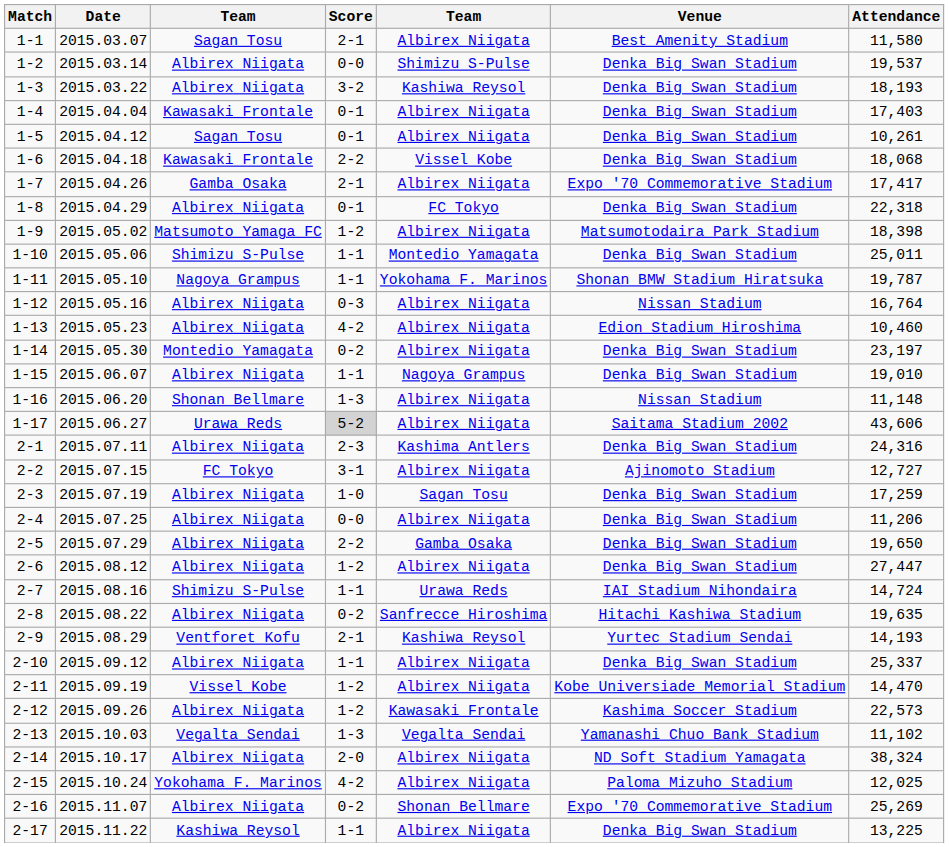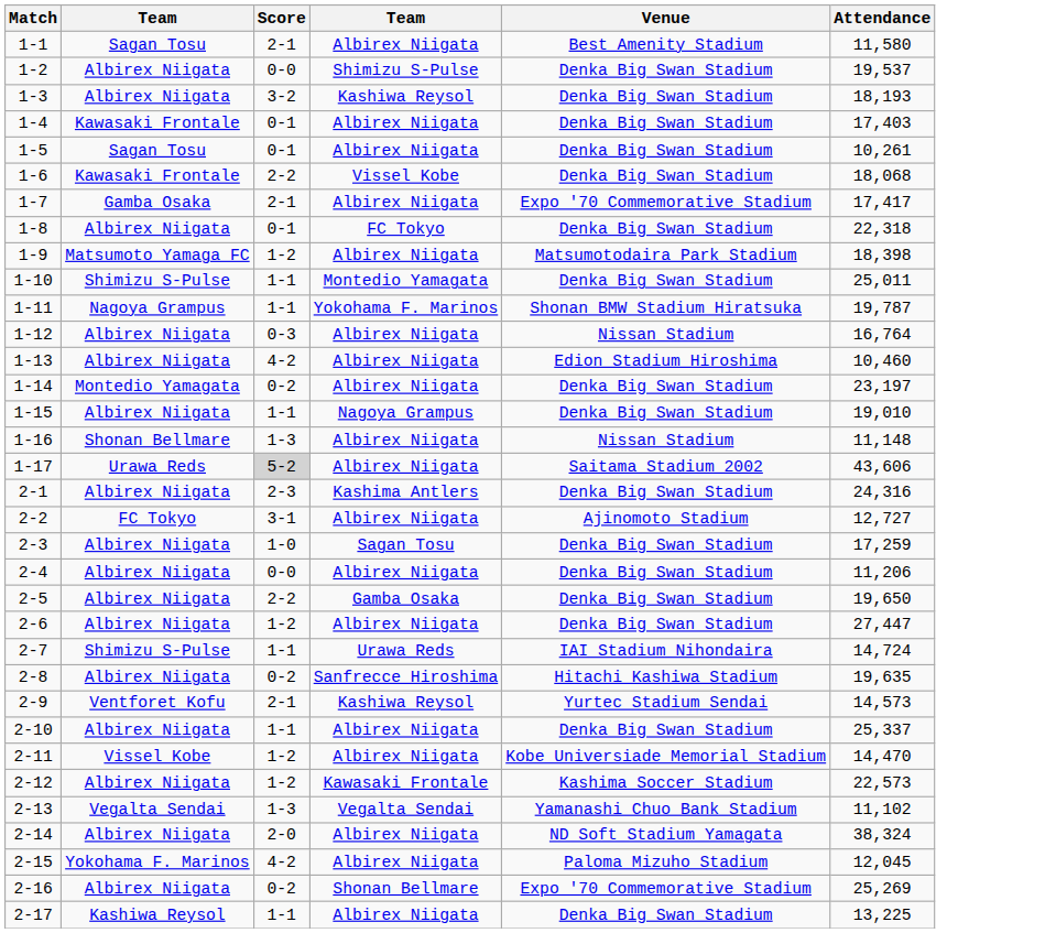 <table class="wikitable" style="text-align:center;">
 <tr>
 <th>Match</th>
-<th>Date</th>
 <th>Team</th>
 <th>Score</th>
 <th>Team</th>
 <th>Venue</th>
 <th>Attendance</th>
 </tr>
 <tr>
 <td>1-1</td>
-<td>2015.03.07</td>
 <td><a href='#'>Sagan Tosu</a></td>
 <td>2-1</td>
 <td><a href='#'>Albirex Niigata</a></td>
 <td><a href='#'>Best Amenity Stadium</a></td>
 <td>11,580</td>
 </tr>
 <tr>
 <td>1-2</td>
-<td>2015.03.14</td>
 <td><a href='#'>Albirex Niigata</a></td>
 <td>0-0</td>
 <td><a href='#'>Shimizu S-Pulse</a></td>
 <td><a href='#'>Denka Big Swan Stadium</a></td>
 <td>19,537</td>
 </tr>
 <tr>
 <td>1-3</td>
-<td>2015.03.22</td>
 <td><a href='#'>Albirex Niigata</a></td>
 <td>3-2</td>
 <td><a href='#'>Kashiwa Reysol</a></td>
 <td><a href='#'>Denka Big Swan Stadium</a></td>
 <td>18,193</td>
 </tr>
 <tr>
 <td>1-4</td>
-<td>2015.04.04</td>
 <td><a href='#'>Kawasaki Frontale</a></td>
 <td>0-1</td>
 <td><a href='#'>Albirex Niigata</a></td>
 <td><a href='#'>Denka Big Swan Stadium</a></td>
 <td>17,403</td>
 </tr>
 <tr>
 <td>1-5</td>
-<td>2015.04.12</td>
 <td><a href='#'>Sagan Tosu</a></td>
 <td>0-1</td>
 <td><a href='#'>Albirex Niigata</a></td>
 <td><a href='#'>Denka Big Swan Stadium</a></td>
 <td>10,261</td>
 </tr>
 <tr>
 <td>1-6</td>
-<td>2015.04.18</td>
 <td><a href='#'>Kawasaki Frontale</a></td>
 <td>2-2</td>
 <td><a href='#'>Vissel Kobe</a></td>
 <td><a href='#'>Denka Big Swan Stadium</a></td>
 <td>18,068</td>
 </tr>
 <tr>
 <td>1-7</td>
-<td>2015.04.26</td>
 <td><a href='#'>Gamba Osaka</a></td>
 <td>2-1</td>
 <td><a href='#'>Albirex Niigata</a></td>
 <td><a href='#'>Expo '70 Commemorative Stadium</a></td>
 <td>17,417</td>
 </tr>
 <tr>
 <td>1-8</td>
-<td>2015.04.29</td>
 <td><a href='#'>Albirex Niigata</a></td>
 <td>0-1</td>
 <td><a href='#'>FC Tokyo</a></td>
 <td><a href='#'>Denka Big Swan Stadium</a></td>
 <td>22,318</td>
 </tr>
 <tr>
 <td>1-9</td>
-<td>2015.05.02</td>
 <td><a href='#'>Matsumoto Yamaga FC</a></td>
 <td>1-2</td>
 <td><a href='#'>Albirex Niigata</a></td>
 <td><a href='#'>Matsumotodaira Park Stadium</a></td>
 <td>18,398</td>
 </tr>
 <tr>
 <td>1-10</td>
-<td>2015.05.06</td>
 <td><a href='#'>Shimizu S-Pulse</a></td>
 <td>1-1</td>
 <td><a href='#'>Montedio Yamagata</a></td>
 <td><a href='#'>Denka Big Swan Stadium</a></td>
 <td>25,011</td>
 </tr>
 <tr>
 <td>1-11</td>
-<td>2015.05.10</td>
 <td><a href='#'>Nagoya Grampus</a></td>
 <td>1-1</td>
 <td><a href='#'>Yokohama F. Marinos</a></td>
 <td><a href='#'>Shonan BMW Stadium Hiratsuka</a></td>
 <td>19,787</td>
 </tr>
 <tr>
 <td>1-12</td>
-<td>2015.05.16</td>
 <td><a href='#'>Albirex Niigata</a></td>
 <td>0-3</td>
 <td><a href='#'>Albirex Niigata</a></td>
 <td><a href='#'>Nissan Stadium</a></td>
 <td>16,764</td>
 </tr>
 <tr>
 <td>1-13</td>
-<td>2015.05.23</td>
 <td><a href='#'>Albirex Niigata</a></td>
 <td>4-2</td>
 <td><a href='#'>Albirex Niigata</a></td>
 <td><a href='#'>Edion Stadium Hiroshima</a></td>
 <td>10,460</td>
 </tr>
 <tr>
 <td>1-14</td>
-<td>2015.05.30</td>
 <td><a href='#'>Montedio Yamagata</a></td>
 <td>0-2</td>
 <td><a href='#'>Albirex Niigata</a></td>
 <td><a href='#'>Denka Big Swan Stadium</a></td>
 <td>23,197</td>
 </tr>
 <tr>
 <td>1-15</td>
-<td>2015.06.07</td>
 <td><a href='#'>Albirex Niigata</a></td>
 <td>1-1</td>
 <td><a href='#'>Nagoya Grampus</a></td>
 <td><a href='#'>Denka Big Swan Stadium</a></td>
 <td>19,010</td>
 </tr>
 <tr>
 <td>1-16</td>
-<td>2015.06.20</td>
 <td><a href='#'>Shonan Bellmare</a></td>
 <td>1-3</td>
 <td><a href='#'>Albirex Niigata</a></td>
 <td><a href='#'>Nissan Stadium</a></td>
 <td>11,148</td>
 </tr>
 <tr>
 <td>1-17</td>
-<td>2015.06.27</td>
 <td><a href='#'>Urawa Reds</a></td>
 <td style="background: lightgrey;">5-2</td>
 <td><a href='#'>Albirex Niigata</a></td>
 <td><a href='#'>Saitama Stadium 2002</a></td>
 <td>43,606</td>
 </tr>
 <tr>
 <td>2-1</td>
-<td>2015.07.11</td>
 <td><a href='#'>Albirex Niigata</a></td>
 <td>2-3</td>
 <td><a href='#'>Kashima Antlers</a></td>
 <td><a href='#'>Denka Big Swan Stadium</a></td>
 <td>24,316</td>
 </tr>
 <tr>
 <td>2-2</td>
-<td>2015.07.15</td>
 <td><a href='#'>FC Tokyo</a></td>
 <td>3-1</td>
 <td><a href='#'>Albirex Niigata</a></td>
 <td><a href='#'>Ajinomoto Stadium</a></td>
 <td>12,727</td>
 </tr>
 <tr>
 <td>2-3</td>
-<td>2015.07.19</td>
 <td><a href='#'>Albirex Niigata</a></td>
 <td>1-0</td>
 <td><a href='#'>Sagan Tosu</a></td>
 <td><a href='#'>Denka Big Swan Stadium</a></td>
 <td>17,259</td>
 </tr>
 <tr>
 <td>2-4</td>
-<td>2015.07.25</td>
 <td><a href='#'>Albirex Niigata</a></td>
 <td>0-0</td>
 <td><a href='#'>Albirex Niigata</a></td>
 <td><a href='#'>Denka Big Swan Stadium</a></td>
 <td>11,206</td>
 </tr>
 <tr>
 <td>2-5</td>
-<td>2015.07.29</td>
 <td><a href='#'>Albirex Niigata</a></td>
 <td>2-2</td>
 <td><a href='#'>Gamba Osaka</a></td>
 <td><a href='#'>Denka Big Swan Stadium</a></td>
 <td>19,650</td>
 </tr>
 <tr>
 <td>2-6</td>
-<td>2015.08.12</td>
 <td><a href='#'>Albirex Niigata</a></td>
 <td>1-2</td>
 <td><a href='#'>Albirex Niigata</a></td>
 <td><a href='#'>Denka Big Swan Stadium</a></td>
 <td>27,447</td>
 </tr>
 <tr>
 <td>2-7</td>
-<td>2015.08.16</td>
 <td><a href='#'>Shimizu S-Pulse</a></td>
 <td>1-1</td>
 <td><a href='#'>Urawa Reds</a></td>
 <td><a href='#'>IAI Stadium Nihondaira</a></td>
 <td>14,724</td>
 </tr>
 <tr>
 <td>2-8</td>
-<td>2015.08.22</td>
 <td><a href='#'>Albirex Niigata</a></td>
 <td>0-2</td>
 <td><a href='#'>Sanfrecce Hiroshima</a></td>
 <td><a href='#'>Hitachi Kashiwa Stadium</a></td>
 <td>19,635</td>
 </tr>
 <tr>
 <td>2-9</td>
-<td>2015.08.29</td>
 <td><a href='#'>Ventforet Kofu</a></td>
 <td>2-1</td>
 <td><a href='#'>Kashiwa Reysol</a></td>
 <td><a href='#'>Yurtec Stadium Sendai</a></td>
-<td>14,193</td>
+<td>14,573</td>
 </tr>
 <tr>
 <td>2-10</td>
-<td>2015.09.12</td>
 <td><a href='#'>Albirex Niigata</a></td>
 <td>1-1</td>
 <td><a href='#'>Albirex Niigata</a></td>
 <td><a href='#'>Denka Big Swan Stadium</a></td>
 <td>25,337</td>
 </tr>
 <tr>
 <td>2-11</td>
-<td>2015.09.19</td>
 <td><a href='#'>Vissel Kobe</a></td>
 <td>1-2</td>
 <td><a href='#'>Albirex Niigata</a></td>
 <td><a href='#'>Kobe Universiade Memorial Stadium</a></td>
 <td>14,470</td>
 </tr>
 <tr>
 <td>2-12</td>
-<td>2015.09.26</td>
 <td><a href='#'>Albirex Niigata</a></td>
 <td>1-2</td>
 <td><a href='#'>Kawasaki Frontale</a></td>
 <td><a href='#'>Kashima Soccer Stadium</a></td>
 <td>22,573</td>
 </tr>
 <tr>
 <td>2-13</td>
-<td>2015.10.03</td>
 <td><a href='#'>Vegalta Sendai</a></td>
 <td>1-3</td>
 <td><a href='#'>Vegalta Sendai</a></td>
 <td><a href='#'>Yamanashi Chuo Bank Stadium</a></td>
 <td>11,102</td>
 </tr>
 <tr>
 <td>2-14</td>
-<td>2015.10.17</td>
 <td><a href='#'>Albirex Niigata</a></td>
 <td>2-0</td>
 <td><a href='#'>Albirex Niigata</a></td>
 <td><a href='#'>ND Soft Stadium Yamagata</a></td>
 <td>38,324</td>
 </tr>
 <tr>
 <td>2-15</td>
-<td>2015.10.24</td>
 <td><a href='#'>Yokohama F. Marinos</a></td>
 <td>4-2</td>
 <td><a href='#'>Albirex Niigata</a></td>
 <td><a href='#'>Paloma Mizuho Stadium</a></td>
-<td>12,025</td>
+<td>12,045</td>
 </tr>
 <tr>
 <td>2-16</td>
-<td>2015.11.07</td>
 <td><a href='#'>Albirex Niigata</a></td>
 <td>0-2</td>
 <td><a href='#'>Shonan Bellmare</a></td>
 <td><a href='#'>Expo '70 Commemorative Stadium</a></td>
 <td>25,269</td>
 </tr>
 <tr>
 <td>2-17</td>
-<td>2015.11.22</td>
 <td><a href='#'>Kashiwa Reysol</a></td>
 <td>1-1</td>
 <td><a href='#'>Albirex Niigata</a></td>
 <td><a href='#'>Denka Big Swan Stadium</a></td>
 <td>13,225</td>
 </tr>
 </table>
